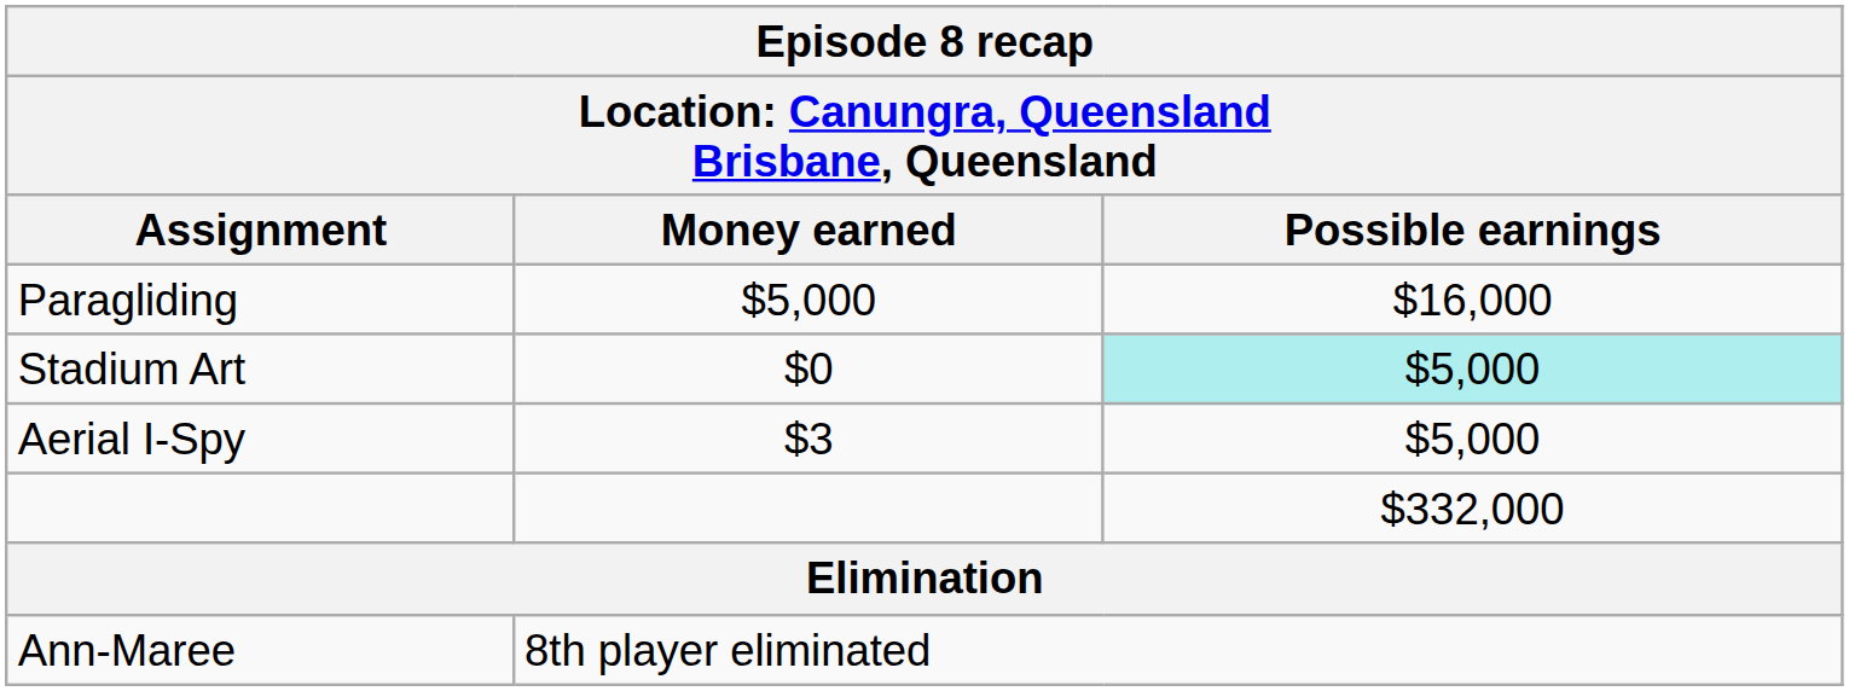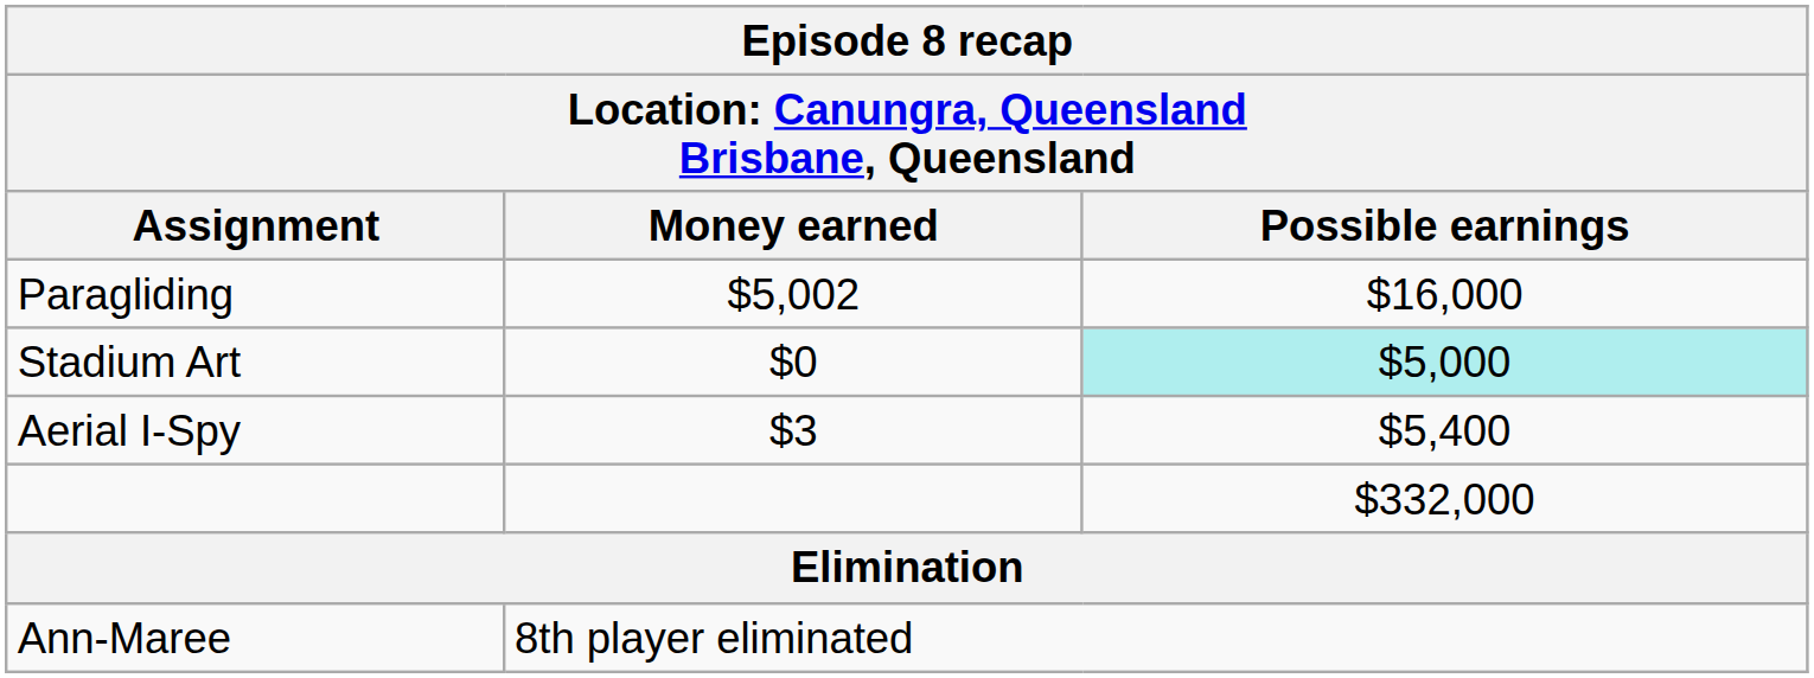 <table class="wikitable" style="font-size: 95%; margin: 10px" align="right" width="40%">
 <tr>
 <th colspan=3>Episode 8 recap</th>
 </tr>
 <tr>
 <th colspan=3>Location: <a href='#'>Canungra, Queensland</a><br><a href='#'>Brisbane</a>, Queensland</th>
 </tr>
 <tr>
 <th>Assignment</th>
 <th>Money earned</th>
 <th>Possible earnings</th>
 </tr>
 <tr>
 <td>Paragliding</td>
-<td align="center">$5,000</td>
+<td align="center">$5,002</td>
 <td align="center">$16,000</td>
 </tr>
 <tr>
 <td>Stadium Art</td>
 <td align="center">$0</td>
 <td align="center" style="background: paleturquoise;">$5,000</td>
 </tr>
 <tr>
 <td>Aerial I-Spy</td>
 <td align="center">$3</td>
-<td align="center">$5,000</td>
+<td align="center">$5,400</td>
 </tr>
 <tr>
 <td><strong></strong></td>
 <td align="center"><strong></strong></td>
 <td align="center">$332,000</td>
 </tr>
 <tr>
 <th colspan=3>Elimination</th>
 </tr>
 <tr>
 <td>Ann-Maree</td>
 <td colspan=2>8th player eliminated</td>
 </tr>
 </table>
